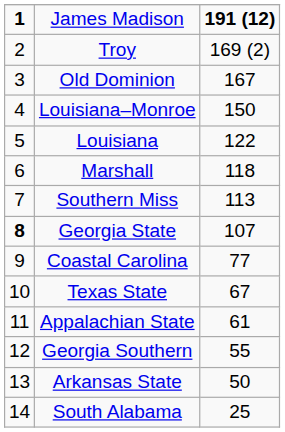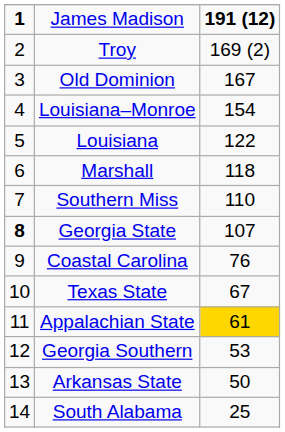 <table class="wikitable" border="1">
 <tr align=center>
 </tr>
 <tr align="center">
 <td><strong>1</strong></td>
 <td><a href='#'>James Madison</a></td>
 <td><strong>191 (12)</strong></td>
 </tr>
 <tr align="center">
 <td>2</td>
 <td><a href='#'>Troy</a></td>
 <td>169 (2)</td>
 </tr>
 <tr align="center">
 <td>3</td>
 <td><a href='#'>Old Dominion</a></td>
 <td>167</td>
 </tr>
 <tr align="center">
 <td>4</td>
 <td><a href='#'>Louisiana–Monroe</a></td>
-<td>150</td>
+<td>154</td>
 </tr>
 <tr align="center">
 <td>5</td>
 <td><a href='#'>Louisiana</a></td>
 <td>122</td>
 </tr>
 <tr align="center">
 <td>6</td>
 <td><a href='#'>Marshall</a></td>
 <td>118</td>
 </tr>
 <tr align="center">
 <td>7</td>
 <td><a href='#'>Southern Miss</a></td>
-<td>113</td>
+<td>110</td>
 </tr>
 <tr align="center">
 <td><strong>8</strong></td>
 <td><a href='#'>Georgia State</a></td>
 <td>107</td>
 </tr>
 <tr align="center">
 <td>9</td>
 <td><a href='#'>Coastal Carolina</a></td>
-<td>77</td>
+<td>76</td>
 </tr>
 <tr align="center">
 <td>10</td>
 <td><a href='#'>Texas State</a></td>
 <td>67</td>
 </tr>
 <tr align="center">
 <td>11</td>
 <td><a href='#'>Appalachian State</a></td>
-<td>61</td>
+<td style="background: gold;">61</td>
 </tr>
 <tr align="center">
 <td>12</td>
 <td><a href='#'>Georgia Southern</a></td>
-<td>55</td>
+<td>53</td>
 </tr>
 <tr align="center">
 <td>13</td>
 <td><a href='#'>Arkansas State</a></td>
 <td>50</td>
 </tr>
 <tr align="center">
 <td>14</td>
 <td><a href='#'>South Alabama</a></td>
 <td>25</td>
 </tr>
 </table>
